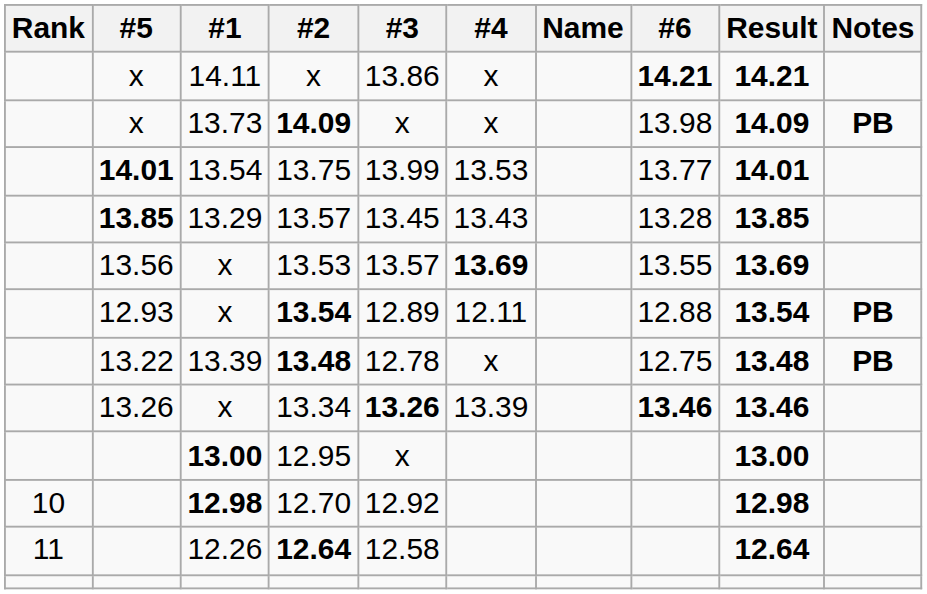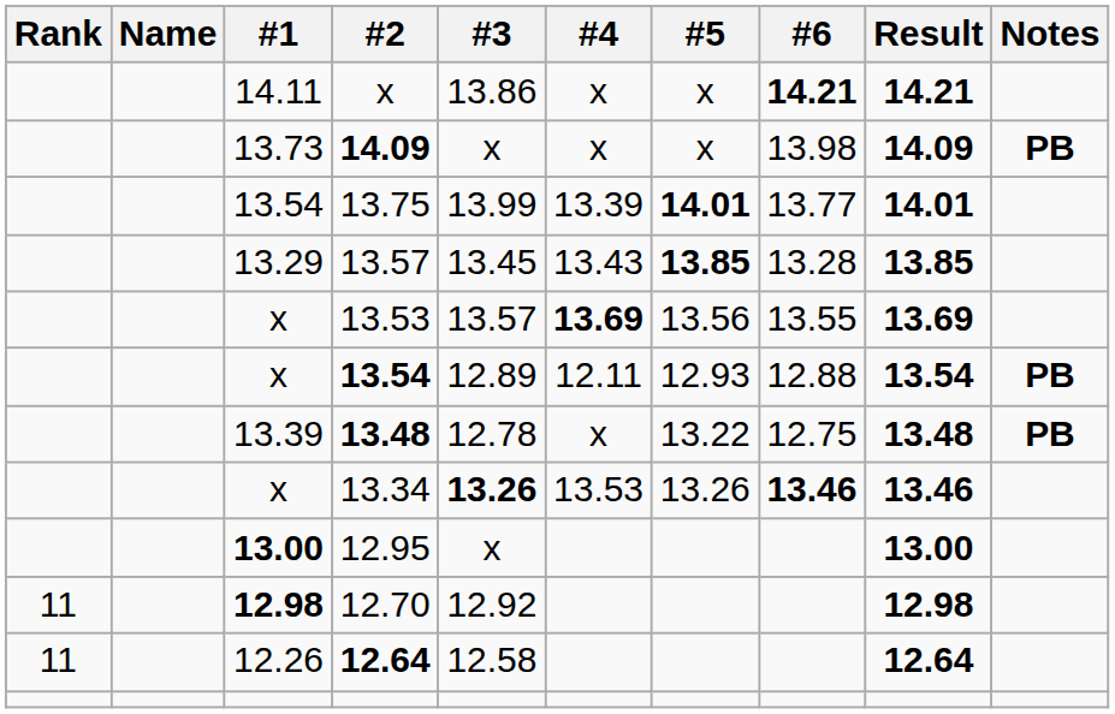 <table class="wikitable sortable" style="text-align:center">
 <tr>
 <th>Rank</th>
-<th>#5</th>
+<th>Name</th>
 <th>#1</th>
 <th>#2</th>
 <th>#3</th>
 <th>#4</th>
-<th>Name</th>
+<th>#5</th>
 <th>#6</th>
 <th>Result</th>
 <th>Notes</th>
 </tr>
 <tr>
 <td></td>
-<td>x</td>
+<td align="left"></td>
 <td>14.11</td>
 <td>x</td>
 <td>13.86</td>
 <td>x</td>
-<td align="left"></td>
+<td>x</td>
 <td><strong>14.21</strong></td>
 <td><strong>14.21</strong></td>
 <td></td>
 </tr>
 <tr>
 <td></td>
-<td>x</td>
+<td align="left"></td>
 <td>13.73</td>
 <td><strong>14.09</strong></td>
 <td>x</td>
 <td>x</td>
-<td align="left"></td>
+<td>x</td>
 <td>13.98</td>
 <td><strong>14.09</strong></td>
 <td><strong>PB</strong></td>
 </tr>
 <tr>
 <td></td>
-<td><strong>14.01</strong></td>
+<td align="left"></td>
 <td>13.54</td>
 <td>13.75</td>
 <td>13.99</td>
-<td>13.53</td>
-<td align="left"></td>
+<td>13.39</td>
+<td><strong>14.01</strong></td>
 <td>13.77</td>
 <td><strong>14.01</strong></td>
 <td></td>
 </tr>
 <tr>
 <td></td>
-<td><strong>13.85</strong></td>
+<td align="left"></td>
 <td>13.29</td>
 <td>13.57</td>
 <td>13.45</td>
 <td>13.43</td>
-<td align="left"></td>
+<td><strong>13.85</strong></td>
 <td>13.28</td>
 <td><strong>13.85</strong></td>
 <td></td>
 </tr>
 <tr>
 <td></td>
-<td>13.56</td>
+<td align="left"></td>
 <td>x</td>
 <td>13.53</td>
 <td>13.57</td>
 <td><strong>13.69</strong></td>
-<td align="left"></td>
+<td>13.56</td>
 <td>13.55</td>
 <td><strong>13.69</strong></td>
 <td></td>
 </tr>
 <tr>
 <td></td>
-<td>12.93</td>
+<td align="left"></td>
 <td>x</td>
 <td><strong>13.54</strong></td>
 <td>12.89</td>
 <td>12.11</td>
-<td align="left"></td>
+<td>12.93</td>
 <td>12.88</td>
 <td><strong>13.54</strong></td>
 <td><strong>PB</strong></td>
 </tr>
 <tr>
 <td></td>
-<td>13.22</td>
+<td align="left"></td>
 <td>13.39</td>
 <td><strong>13.48</strong></td>
 <td>12.78</td>
 <td>x</td>
-<td align="left"></td>
+<td>13.22</td>
 <td>12.75</td>
 <td><strong>13.48</strong></td>
 <td><strong>PB</strong></td>
 </tr>
 <tr>
 <td></td>
-<td>13.26</td>
+<td align="left"></td>
 <td>x</td>
 <td>13.34</td>
 <td><strong>13.26</strong></td>
-<td>13.39</td>
-<td align="left"></td>
+<td>13.53</td>
+<td>13.26</td>
 <td><strong>13.46</strong></td>
 <td><strong>13.46</strong></td>
 <td></td>
 </tr>
 <tr>
 <td></td>
-<td></td>
+<td align="left"></td>
 <td><strong>13.00</strong></td>
 <td>12.95</td>
 <td>x</td>
 <td></td>
-<td align="left"></td>
+<td></td>
 <td></td>
 <td><strong>13.00</strong></td>
 <td></td>
 </tr>
 <tr>
-<td>10</td>
-<td></td>
+<td>11</td>
+<td align="left"></td>
 <td><strong>12.98</strong></td>
 <td>12.70</td>
 <td>12.92</td>
 <td></td>
-<td align="left"></td>
+<td></td>
 <td></td>
 <td><strong>12.98</strong></td>
 <td></td>
 </tr>
 <tr>
 <td>11</td>
-<td></td>
+<td align="left"></td>
 <td>12.26</td>
 <td><strong>12.64</strong></td>
 <td>12.58</td>
 <td></td>
-<td align="left"></td>
+<td></td>
 <td></td>
 <td><strong>12.64</strong></td>
 <td></td>
 </tr>
 <tr>
 <td></td>
+<td align="left"></td>
 <td></td>
 <td></td>
 <td></td>
 <td></td>
 <td></td>
-<td align="left"></td>
 <td></td>
 <td><strong></strong></td>
 <td></td>
 </tr>
 </table>
